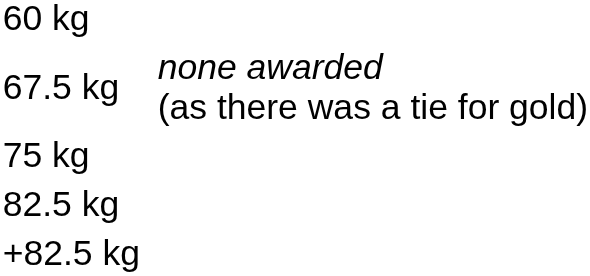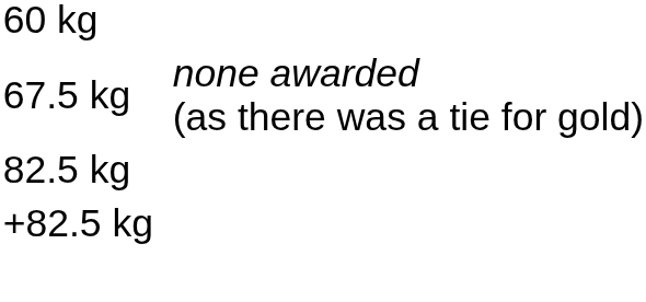 <table>
 <tr>
 <td>60 kg<br></td>
 <td></td>
 <td></td>
 <td></td>
 </tr>
 <tr>
 <td rowspan=2>67.5 kg<br></td>
 <td></td>
 <td rowspan=2><em>none awarded</em><br>(as there was a tie for gold)</td>
 <td rowspan=2></td>
 </tr>
 <tr>
 <td></td>
 </tr>
 <tr>
-<td>75 kg<br></td>
-<td></td>
-<td></td>
-<td></td>
-</tr>
-<tr>
 <td>82.5 kg<br></td>
 <td></td>
 <td></td>
 <td></td>
 </tr>
 <tr>
 <td>+82.5 kg<br></td>
 <td></td>
 <td></td>
 <td></td>
 </tr>
 </table>
